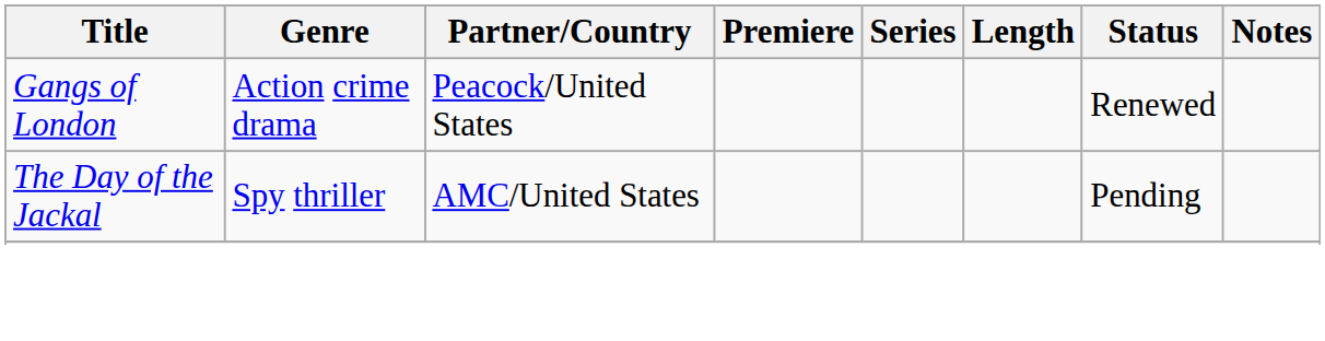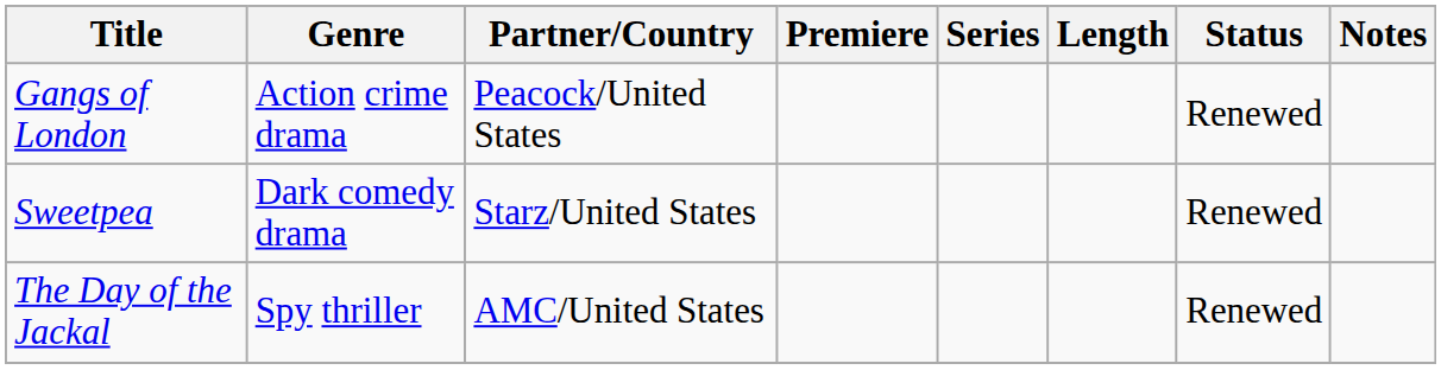 <table class="wikitable sortable" style="width:100%;">
 <tr>
 <th>Title</th>
 <th>Genre</th>
 <th>Partner/Country</th>
 <th>Premiere</th>
 <th>Series</th>
 <th>Length</th>
 <th>Status</th>
 <th>Notes</th>
 </tr>
 <tr>
 <td><em><a href='#'>Gangs of London</a></em></td>
 <td><a href='#'>Action</a> <a href='#'>crime drama</a></td>
 <td><a href='#'>Peacock</a>/United States</td>
 <td></td>
 <td></td>
 <td></td>
 <td>Renewed</td>
 <td></td>
 </tr>
 <tr>
+<td><em><a href='#'>Sweetpea</a></em></td>
+<td><a href='#'>Dark comedy</a> <a href='#'>drama</a></td>
+<td><a href='#'>Starz</a>/United States</td>
+<td></td>
+<td></td>
+<td></td>
+<td>Renewed</td>
+<td></td>
+</tr>
+<tr>
 <td><em><a href='#'>The Day of the Jackal</a></em></td>
 <td><a href='#'>Spy</a> <a href='#'>thriller</a></td>
 <td><a href='#'>AMC</a>/United States</td>
 <td></td>
 <td></td>
 <td></td>
-<td>Pending</td>
+<td>Renewed</td>
 <td></td>
 </tr>
 <tr>
 </tr>
 <tr>
 </tr>
 </table>
